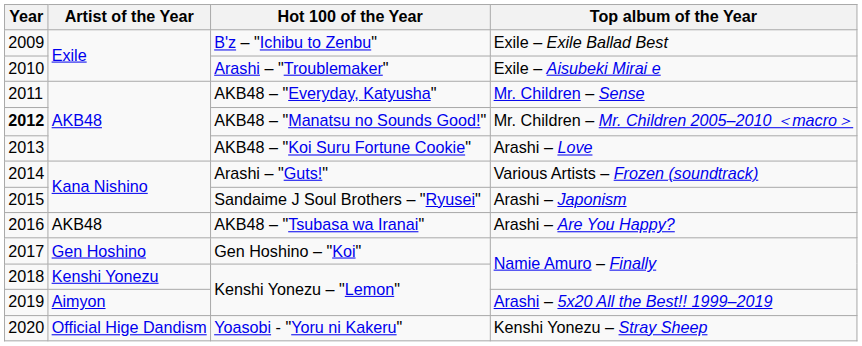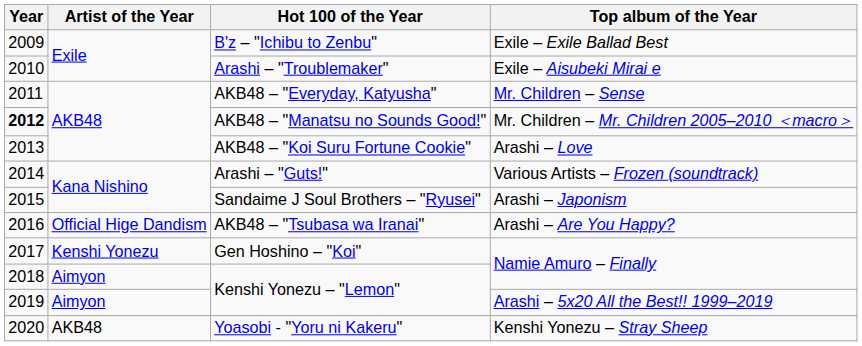 <table class=wikitable>
 <tr>
 <th>Year</th>
 <th>Artist of the Year</th>
 <th>Hot 100 of the Year</th>
 <th>Top album of the Year</th>
 </tr>
 <tr>
 <td>2009</td>
 <td rowspan=2><a href='#'>Exile</a></td>
 <td><a href='#'>B'z</a> – "<a href='#'>Ichibu to Zenbu</a>"</td>
 <td>Exile – <em>Exile Ballad Best</em></td>
 </tr>
 <tr>
 <td>2010</td>
 <td><a href='#'>Arashi</a> – "<a href='#'>Troublemaker</a>"</td>
 <td>Exile – <em><a href='#'>Aisubeki Mirai e</a></em></td>
 </tr>
 <tr>
 <td>2011</td>
 <td rowspan=3><a href='#'>AKB48</a></td>
 <td>AKB48 – "<a href='#'>Everyday, Katyusha</a>"</td>
 <td><a href='#'>Mr. Children</a> – <em><a href='#'>Sense</a></em></td>
 </tr>
 <tr>
 <td><strong>2012</strong></td>
 <td>AKB48 – "<a href='#'>Manatsu no Sounds Good!</a>"</td>
 <td>Mr. Children – <em><a href='#'>Mr. Children 2005–2010 ＜macro＞</a></em></td>
 </tr>
 <tr>
 <td>2013</td>
 <td>AKB48 – "<a href='#'>Koi Suru Fortune Cookie</a>"</td>
 <td>Arashi – <em><a href='#'>Love</a></em></td>
 </tr>
 <tr>
 <td>2014</td>
 <td rowspan=2><a href='#'>Kana Nishino</a></td>
 <td>Arashi – "<a href='#'>Guts!</a>"</td>
 <td>Various Artists – <em><a href='#'>Frozen (soundtrack)</a></em></td>
 </tr>
 <tr>
 <td>2015</td>
 <td>Sandaime J Soul Brothers – "<a href='#'>Ryusei</a>"</td>
 <td>Arashi – <em><a href='#'>Japonism</a></em></td>
 </tr>
 <tr>
 <td>2016</td>
-<td>AKB48</td>
+<td><a href='#'>Official Hige Dandism</a></td>
 <td>AKB48 – "<a href='#'>Tsubasa wa Iranai</a>"</td>
 <td>Arashi – <em><a href='#'>Are You Happy?</a></em></td>
 </tr>
 <tr>
 <td>2017</td>
-<td><a href='#'>Gen Hoshino</a></td>
+<td><a href='#'>Kenshi Yonezu</a></td>
 <td>Gen Hoshino – "<a href='#'>Koi</a>"</td>
 <td rowspan="2"><a href='#'>Namie Amuro</a> – <em><a href='#'>Finally</a></em></td>
 </tr>
 <tr>
 <td>2018</td>
-<td><a href='#'>Kenshi Yonezu</a></td>
+<td><a href='#'>Aimyon</a></td>
 <td rowspan="2">Kenshi Yonezu  – "<a href='#'>Lemon</a>"</td>
 </tr>
 <tr>
 <td>2019</td>
 <td><a href='#'>Aimyon</a></td>
 <td><a href='#'>Arashi</a> – <em><a href='#'>5x20 All the Best!! 1999–2019</a></em></td>
 </tr>
 <tr>
 <td>2020</td>
-<td><a href='#'>Official Hige Dandism</a></td>
+<td>AKB48</td>
 <td><a href='#'>Yoasobi</a> - "<a href='#'>Yoru ni Kakeru</a>"</td>
 <td>Kenshi Yonezu – <em><a href='#'>Stray Sheep</a></em></td>
 </tr>
 </table>
